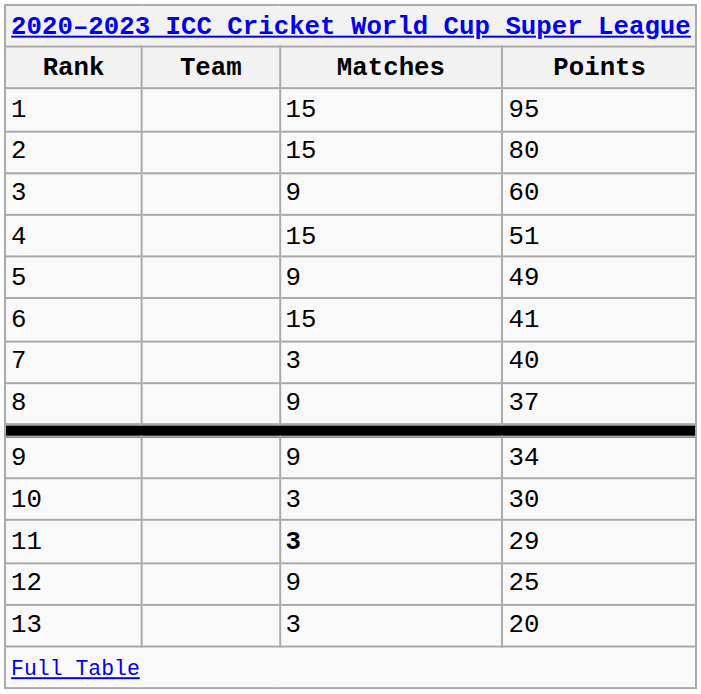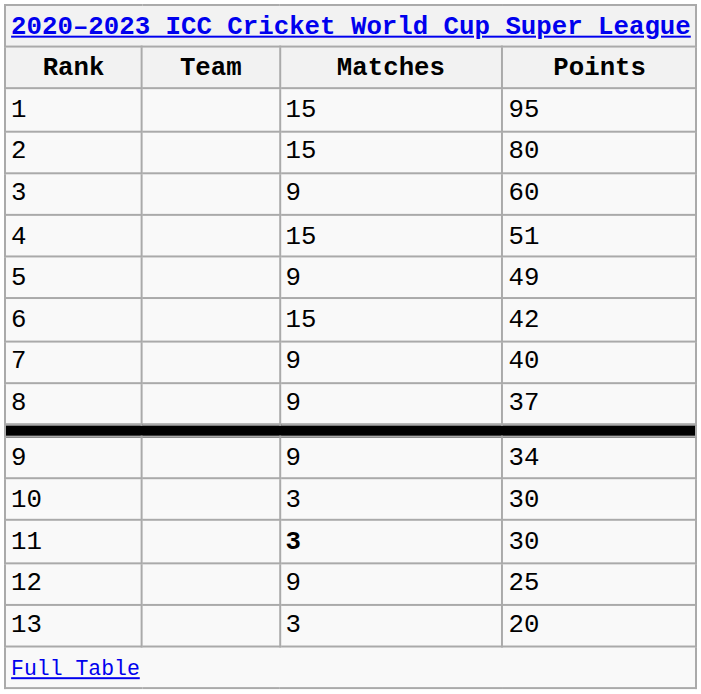 <table class="wikitable" style="white-space: nowrap;" style="text-align:center">
 <tr>
 <th colspan="4"><a href='#'>2020–2023 ICC Cricket World Cup Super League</a></th>
 </tr>
 <tr>
 <th>Rank</th>
 <th>Team</th>
 <th>Matches</th>
 <th>Points</th>
 </tr>
 <tr>
 <td>1</td>
 <td style="text-align:left"></td>
 <td>15</td>
 <td>95</td>
 </tr>
 <tr>
 <td>2</td>
 <td style="text-align:left"></td>
 <td>15</td>
 <td>80</td>
 </tr>
 <tr>
 <td>3</td>
 <td style="text-align:left"></td>
 <td>9</td>
 <td>60</td>
 </tr>
 <tr>
 <td>4</td>
 <td style="text-align:left"></td>
 <td>15</td>
 <td>51</td>
 </tr>
 <tr>
 <td>5</td>
 <td style="text-align:left"></td>
 <td>9</td>
 <td>49</td>
 </tr>
 <tr>
 <td>6</td>
 <td style="text-align:left"></td>
 <td>15</td>
-<td>41</td>
+<td>42</td>
 </tr>
 <tr>
 <td>7</td>
 <td style="text-align:left"></td>
-<td>3</td>
+<td>9</td>
 <td>40</td>
 </tr>
 <tr>
 <td>8</td>
 <td style="text-align:left"></td>
 <td>9</td>
 <td>37</td>
 </tr>
 <tr>
 <td colspan="4" style="background-color:#000"></td>
 </tr>
 <tr>
 <td>9</td>
 <td style="text-align:left"></td>
 <td>9</td>
 <td>34</td>
 </tr>
 <tr>
 <td>10</td>
 <td style="text-align:left"></td>
 <td>3</td>
 <td>30</td>
 </tr>
 <tr>
 <td>11</td>
 <td style="text-align:left"></td>
 <td><strong>3</strong></td>
-<td>29</td>
+<td>30</td>
 </tr>
 <tr>
 <td>12</td>
 <td style="text-align:left"></td>
 <td>9</td>
 <td>25</td>
 </tr>
 <tr>
 <td>13</td>
 <td style="text-align:left"></td>
 <td>3</td>
 <td>20</td>
 </tr>
 <tr>
 <td colspan="4"><small><a href='#'>Full Table</a></small></td>
 </tr>
 </table>
